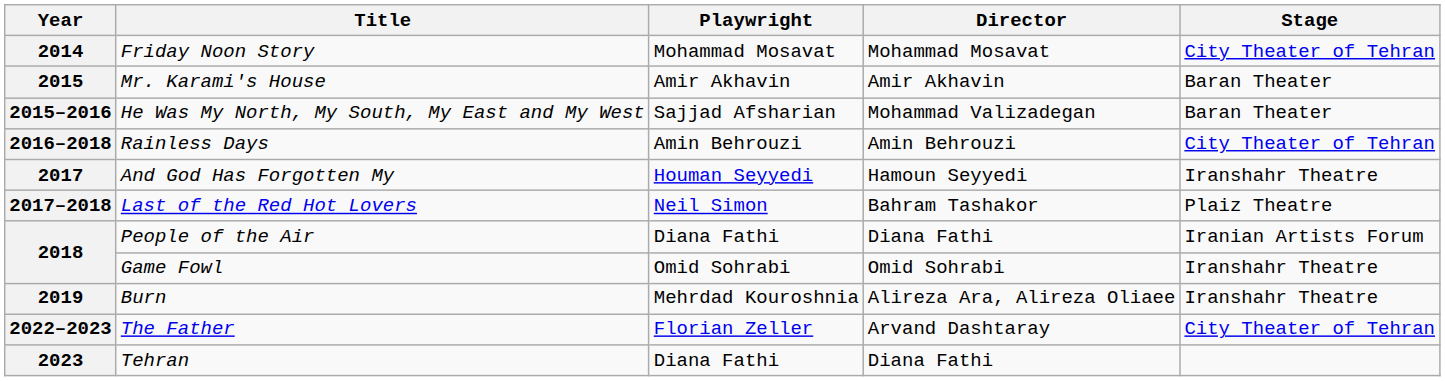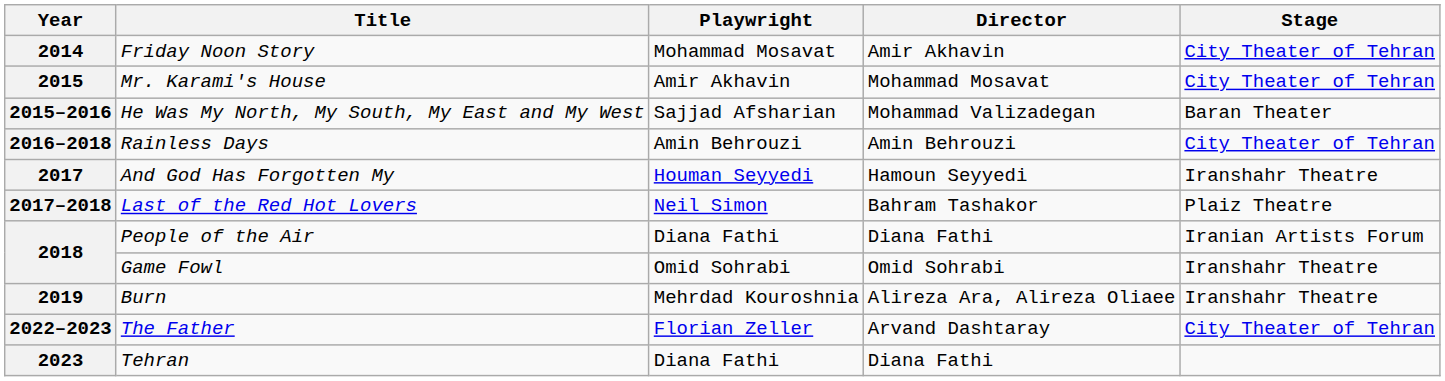 <table class="wikitable plainrowheaders sortable"  style=font-size:100%>
 <tr>
 <th scope="col">Year</th>
 <th scope="col">Title</th>
 <th scope="col">Playwright</th>
 <th scope="col">Director</th>
 <th scope="col">Stage</th>
 </tr>
 <tr>
 <th scope="row">2014</th>
 <td><em>Friday Noon Story</em></td>
 <td>Mohammad Mosavat</td>
-<td>Mohammad Mosavat</td>
+<td>Amir Akhavin</td>
 <td><a href='#'>City Theater of Tehran</a></td>
 </tr>
 <tr>
 <th scope="row">2015</th>
 <td><em>Mr. Karami's House</em></td>
 <td>Amir Akhavin</td>
-<td>Amir Akhavin</td>
-<td>Baran Theater</td>
+<td>Mohammad Mosavat</td>
+<td><a href='#'>City Theater of Tehran</a></td>
 </tr>
 <tr>
 <th scope="row">2015–2016</th>
 <td><em>He Was My North, My South, My East and My West</em></td>
 <td>Sajjad Afsharian</td>
 <td>Mohammad Valizadegan</td>
 <td>Baran Theater</td>
 </tr>
 <tr>
 <th scope="row">2016–2018</th>
 <td><em>Rainless Days</em></td>
 <td>Amin Behrouzi</td>
 <td>Amin Behrouzi</td>
 <td><a href='#'>City Theater of Tehran</a></td>
 </tr>
 <tr>
 <th scope="row">2017</th>
 <td><em>And God Has Forgotten My</em></td>
 <td><a href='#'>Houman Seyyedi</a></td>
 <td>Hamoun Seyyedi</td>
 <td>Iranshahr Theatre</td>
 </tr>
 <tr>
 <th scope="row">2017–2018</th>
 <td><em><a href='#'>Last of the Red Hot Lovers</a></em></td>
 <td><a href='#'>Neil Simon</a></td>
 <td>Bahram Tashakor</td>
 <td>Plaiz Theatre</td>
 </tr>
 <tr>
 <th scope="row" rowspan="2">2018</th>
 <td><em>People of the Air</em></td>
 <td>Diana Fathi</td>
 <td>Diana Fathi</td>
 <td>Iranian Artists Forum</td>
 </tr>
 <tr>
 <td><em>Game Fowl</em></td>
 <td>Omid Sohrabi</td>
 <td>Omid Sohrabi</td>
 <td>Iranshahr Theatre</td>
 </tr>
 <tr>
 <th scope="row">2019</th>
 <td><em>Burn</em></td>
 <td>Mehrdad Kouroshnia</td>
 <td>Alireza Ara, Alireza Oliaee</td>
 <td>Iranshahr Theatre</td>
 </tr>
 <tr>
 <th scope="row">2022–2023</th>
 <td><em><a href='#'>The Father</a></em></td>
 <td><a href='#'>Florian Zeller</a></td>
 <td>Arvand Dashtaray</td>
 <td><a href='#'>City Theater of Tehran</a></td>
 </tr>
 <tr>
 <th scope="row">2023</th>
 <td><em>Tehran</em></td>
 <td>Diana Fathi</td>
 <td>Diana Fathi</td>
 <td></td>
 </tr>
 </table>
